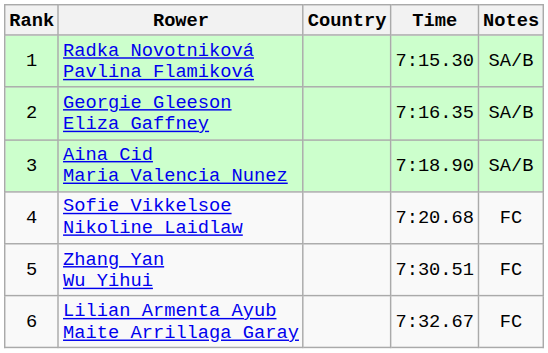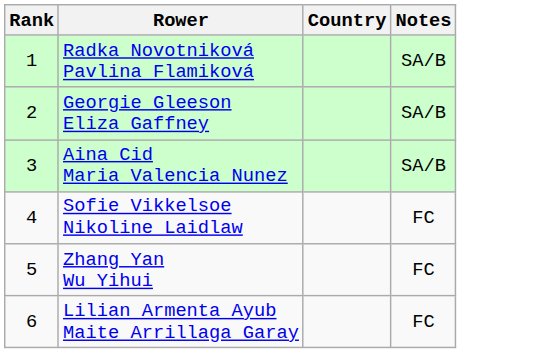 <table class="wikitable" style="text-align:center">
 <tr>
 <th>Rank</th>
 <th>Rower</th>
 <th>Country</th>
-<th>Time</th>
 <th>Notes</th>
 </tr>
 <tr bgcolor=ccffcc>
 <td>1</td>
 <td align="left"><a href='#'>Radka Novotniková</a><br><a href='#'>Pavlina Flamiková</a></td>
 <td align="left"></td>
-<td>7:15.30</td>
 <td>SA/B</td>
 </tr>
 <tr bgcolor=ccffcc>
 <td>2</td>
 <td align="left"><a href='#'>Georgie Gleeson</a><br><a href='#'>Eliza Gaffney</a></td>
 <td align="left"></td>
-<td>7:16.35</td>
 <td>SA/B</td>
 </tr>
 <tr bgcolor=ccffcc>
 <td>3</td>
 <td align="left"><a href='#'>Aina Cid</a><br><a href='#'>Maria Valencia Nunez</a></td>
 <td align="left"></td>
-<td>7:18.90</td>
 <td>SA/B</td>
 </tr>
 <tr>
 <td>4</td>
 <td align="left"><a href='#'>Sofie Vikkelsoe</a><br><a href='#'>Nikoline Laidlaw</a></td>
 <td align="left"></td>
-<td>7:20.68</td>
 <td>FC</td>
 </tr>
 <tr>
 <td>5</td>
 <td align="left"><a href='#'>Zhang Yan</a><br><a href='#'>Wu Yihui</a></td>
 <td align="left"></td>
-<td>7:30.51</td>
 <td>FC</td>
 </tr>
 <tr>
 <td>6</td>
 <td align="left"><a href='#'>Lilian Armenta Ayub</a><br><a href='#'>Maite Arrillaga Garay</a></td>
 <td align="left"></td>
-<td>7:32.67</td>
 <td>FC</td>
 </tr>
 </table>
